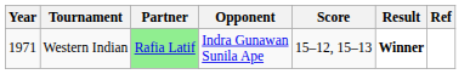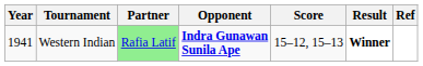 <table class="sortable wikitable" style="font-size: 90%;">
 <tr>
 <th>Year</th>
 <th>Tournament</th>
 <th>Partner</th>
 <th>Opponent</th>
 <th>Score</th>
 <th>Result</th>
 <th>Ref</th>
 </tr>
 <tr>
-<td align="center">1971</td>
+<td align="center">1941</td>
 <td align="left">Western Indian</td>
 <td align="left" style="background: lightgreen;"> <a href='#'>Rafia Latif</a></td>
-<td align="left"> <a href='#'>Indra Gunawan</a><br> <a href='#'>Sunila Ape</a></td>
+<td align="left"><strong> <a href='#'>Indra Gunawan</a><br> <a href='#'>Sunila Ape</a></strong></td>
 <td align="left">15–12, 15–13</td>
 <td style="text-align:left; background:white"> <strong>Winner</strong></td>
 <td style="text-align:center; background:white"></td>
 </tr>
 </table>
